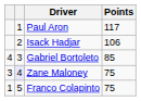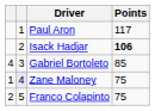 <table class="wikitable" style="font-size: 85%;">
 <tr>
 <th></th>
 <th></th>
 <th>Driver</th>
 <th>Points</th>
 </tr>
 <tr>
 <td align="left"></td>
 <td align="center">1</td>
 <td> <a href='#'>Paul Aron</a></td>
 <td>117</td>
 </tr>
 <tr>
 <td align="left"></td>
 <td align="center">2</td>
 <td> <a href='#'>Isack Hadjar</a></td>
-<td>106</td>
+<td><strong>106</strong></td>
 </tr>
 <tr>
 <td align="left"> 4</td>
 <td align="center">3</td>
 <td> <a href='#'>Gabriel Bortoleto</a></td>
 <td>85</td>
 </tr>
 <tr>
-<td align="left"> 3</td>
+<td align="left"> 1</td>
 <td align="center" style="background: lavender;">4</td>
 <td> <a href='#'>Zane Maloney</a></td>
 <td>75</td>
 </tr>
 <tr>
-<td align="left"> 1</td>
+<td align="left"> 2</td>
 <td align="center">5</td>
 <td> <a href='#'>Franco Colapinto</a></td>
 <td>75</td>
 </tr>
 </table>
